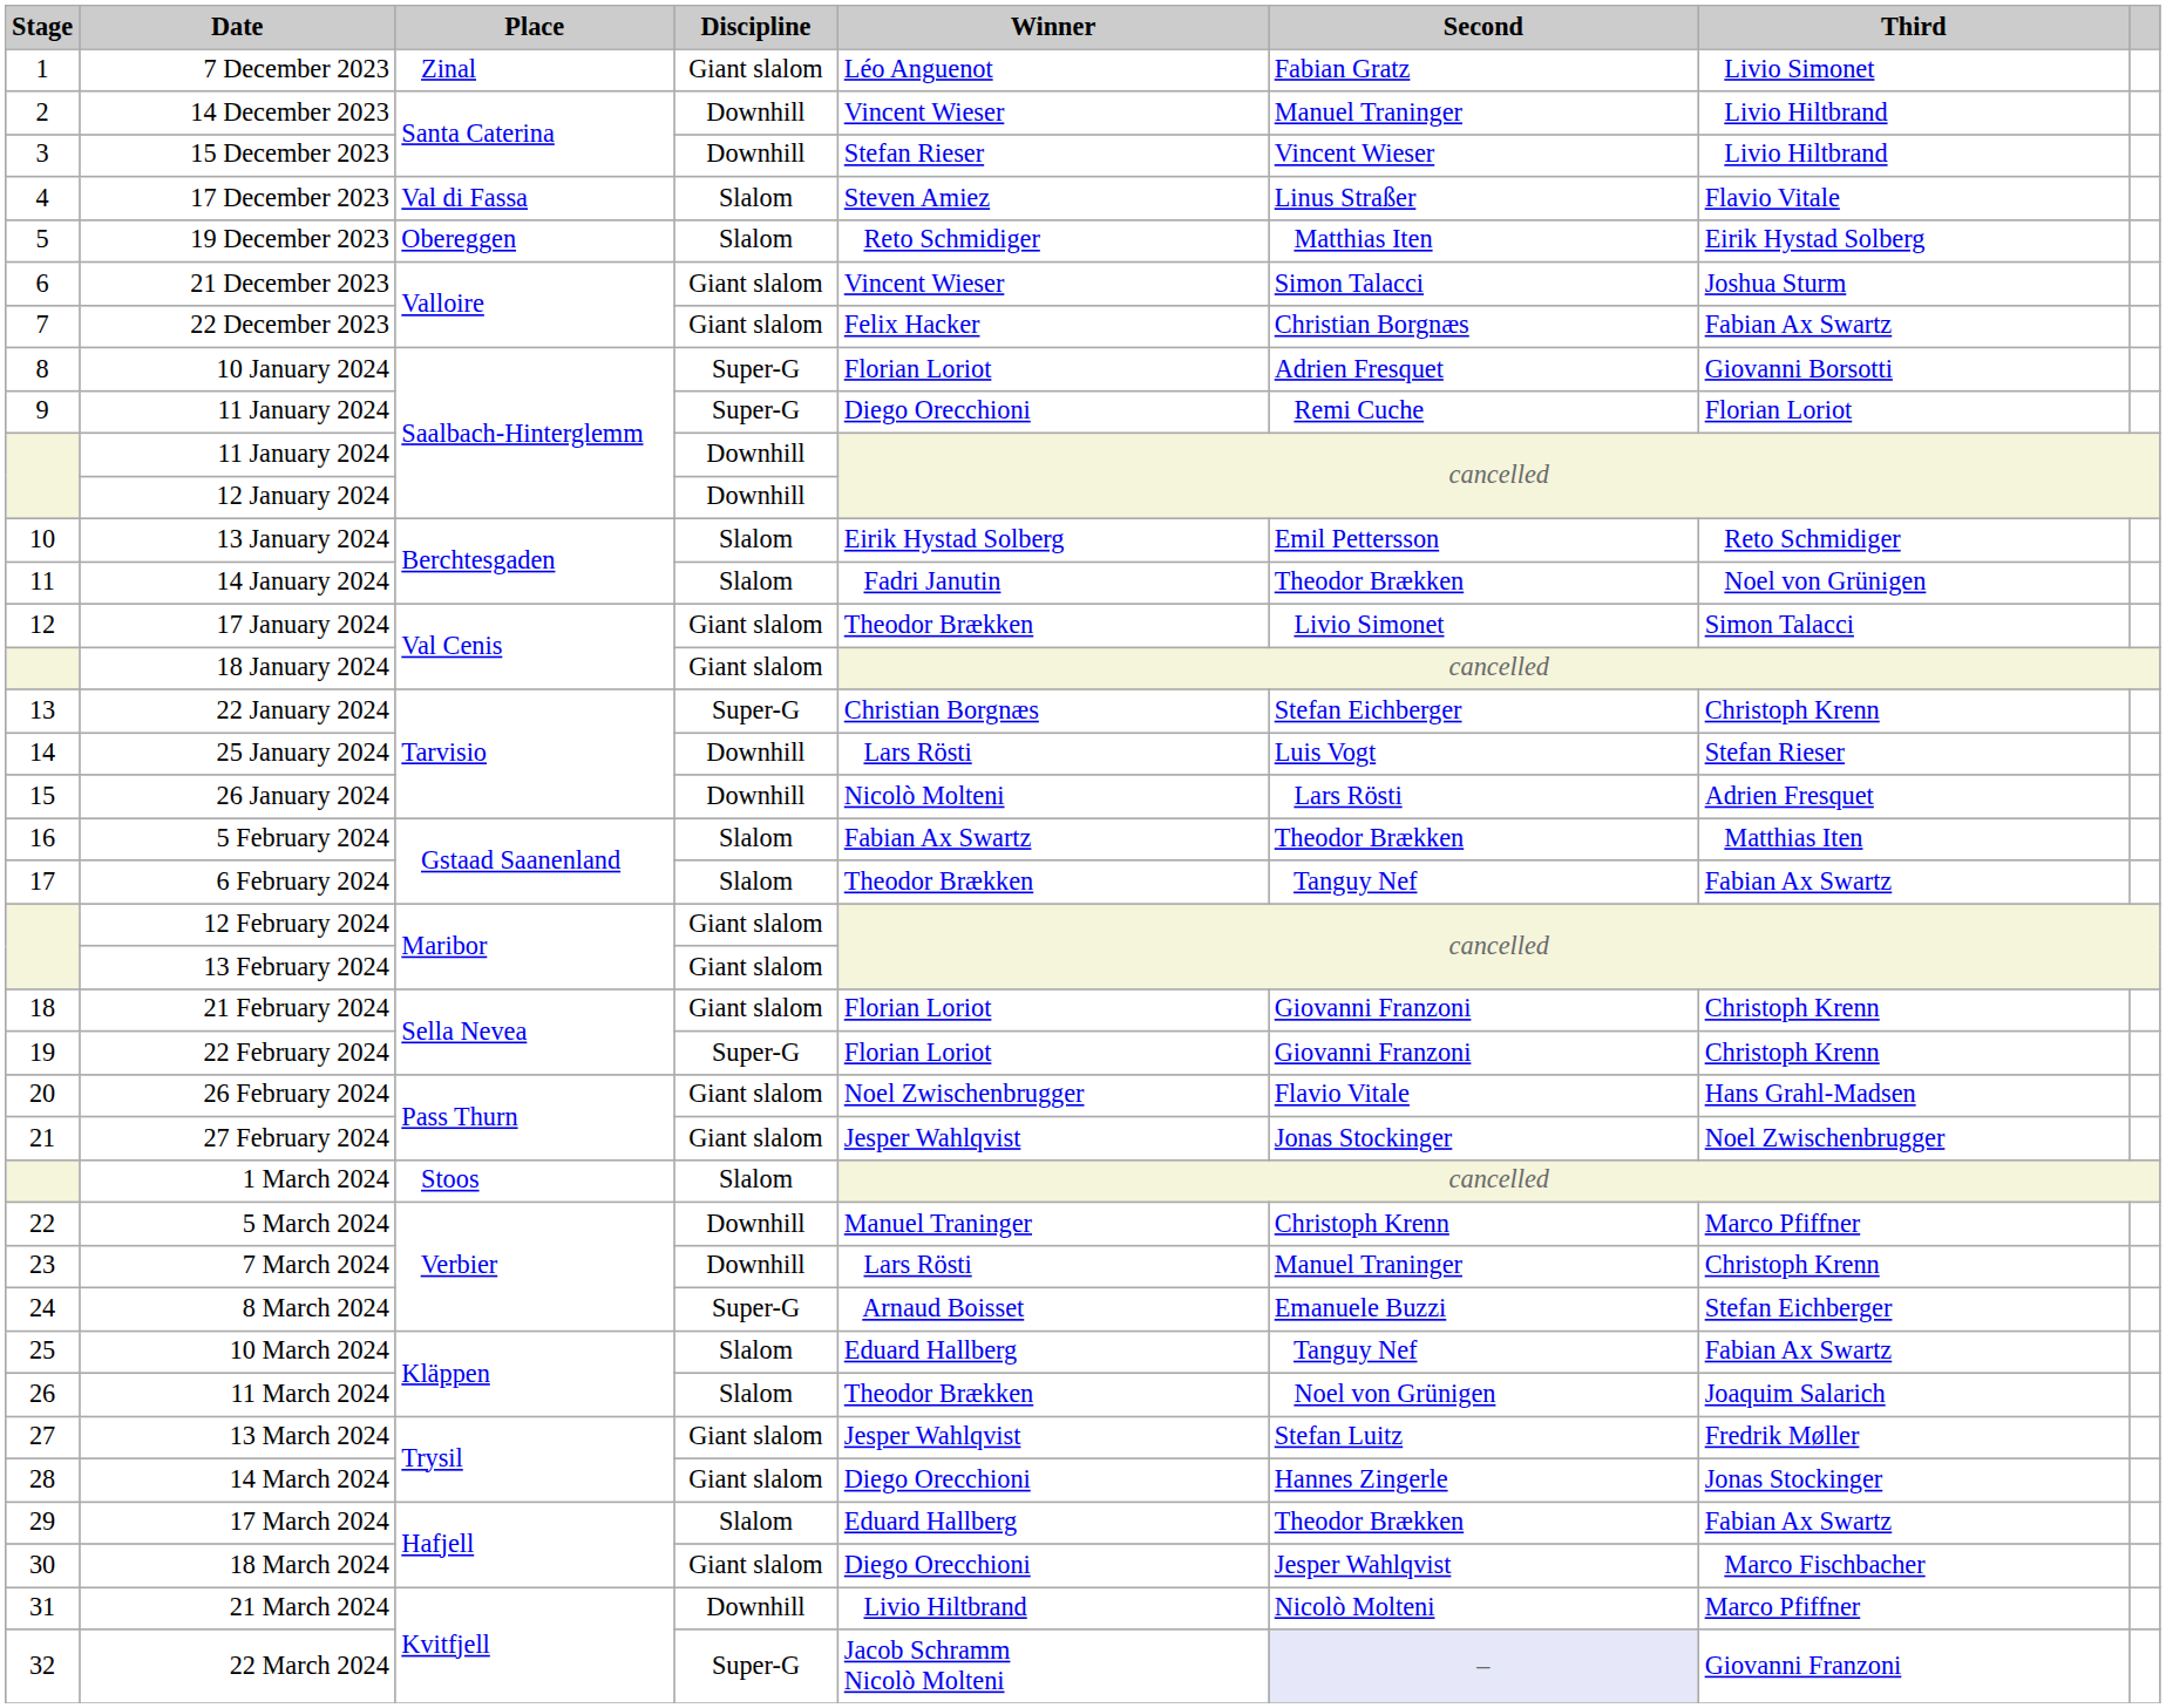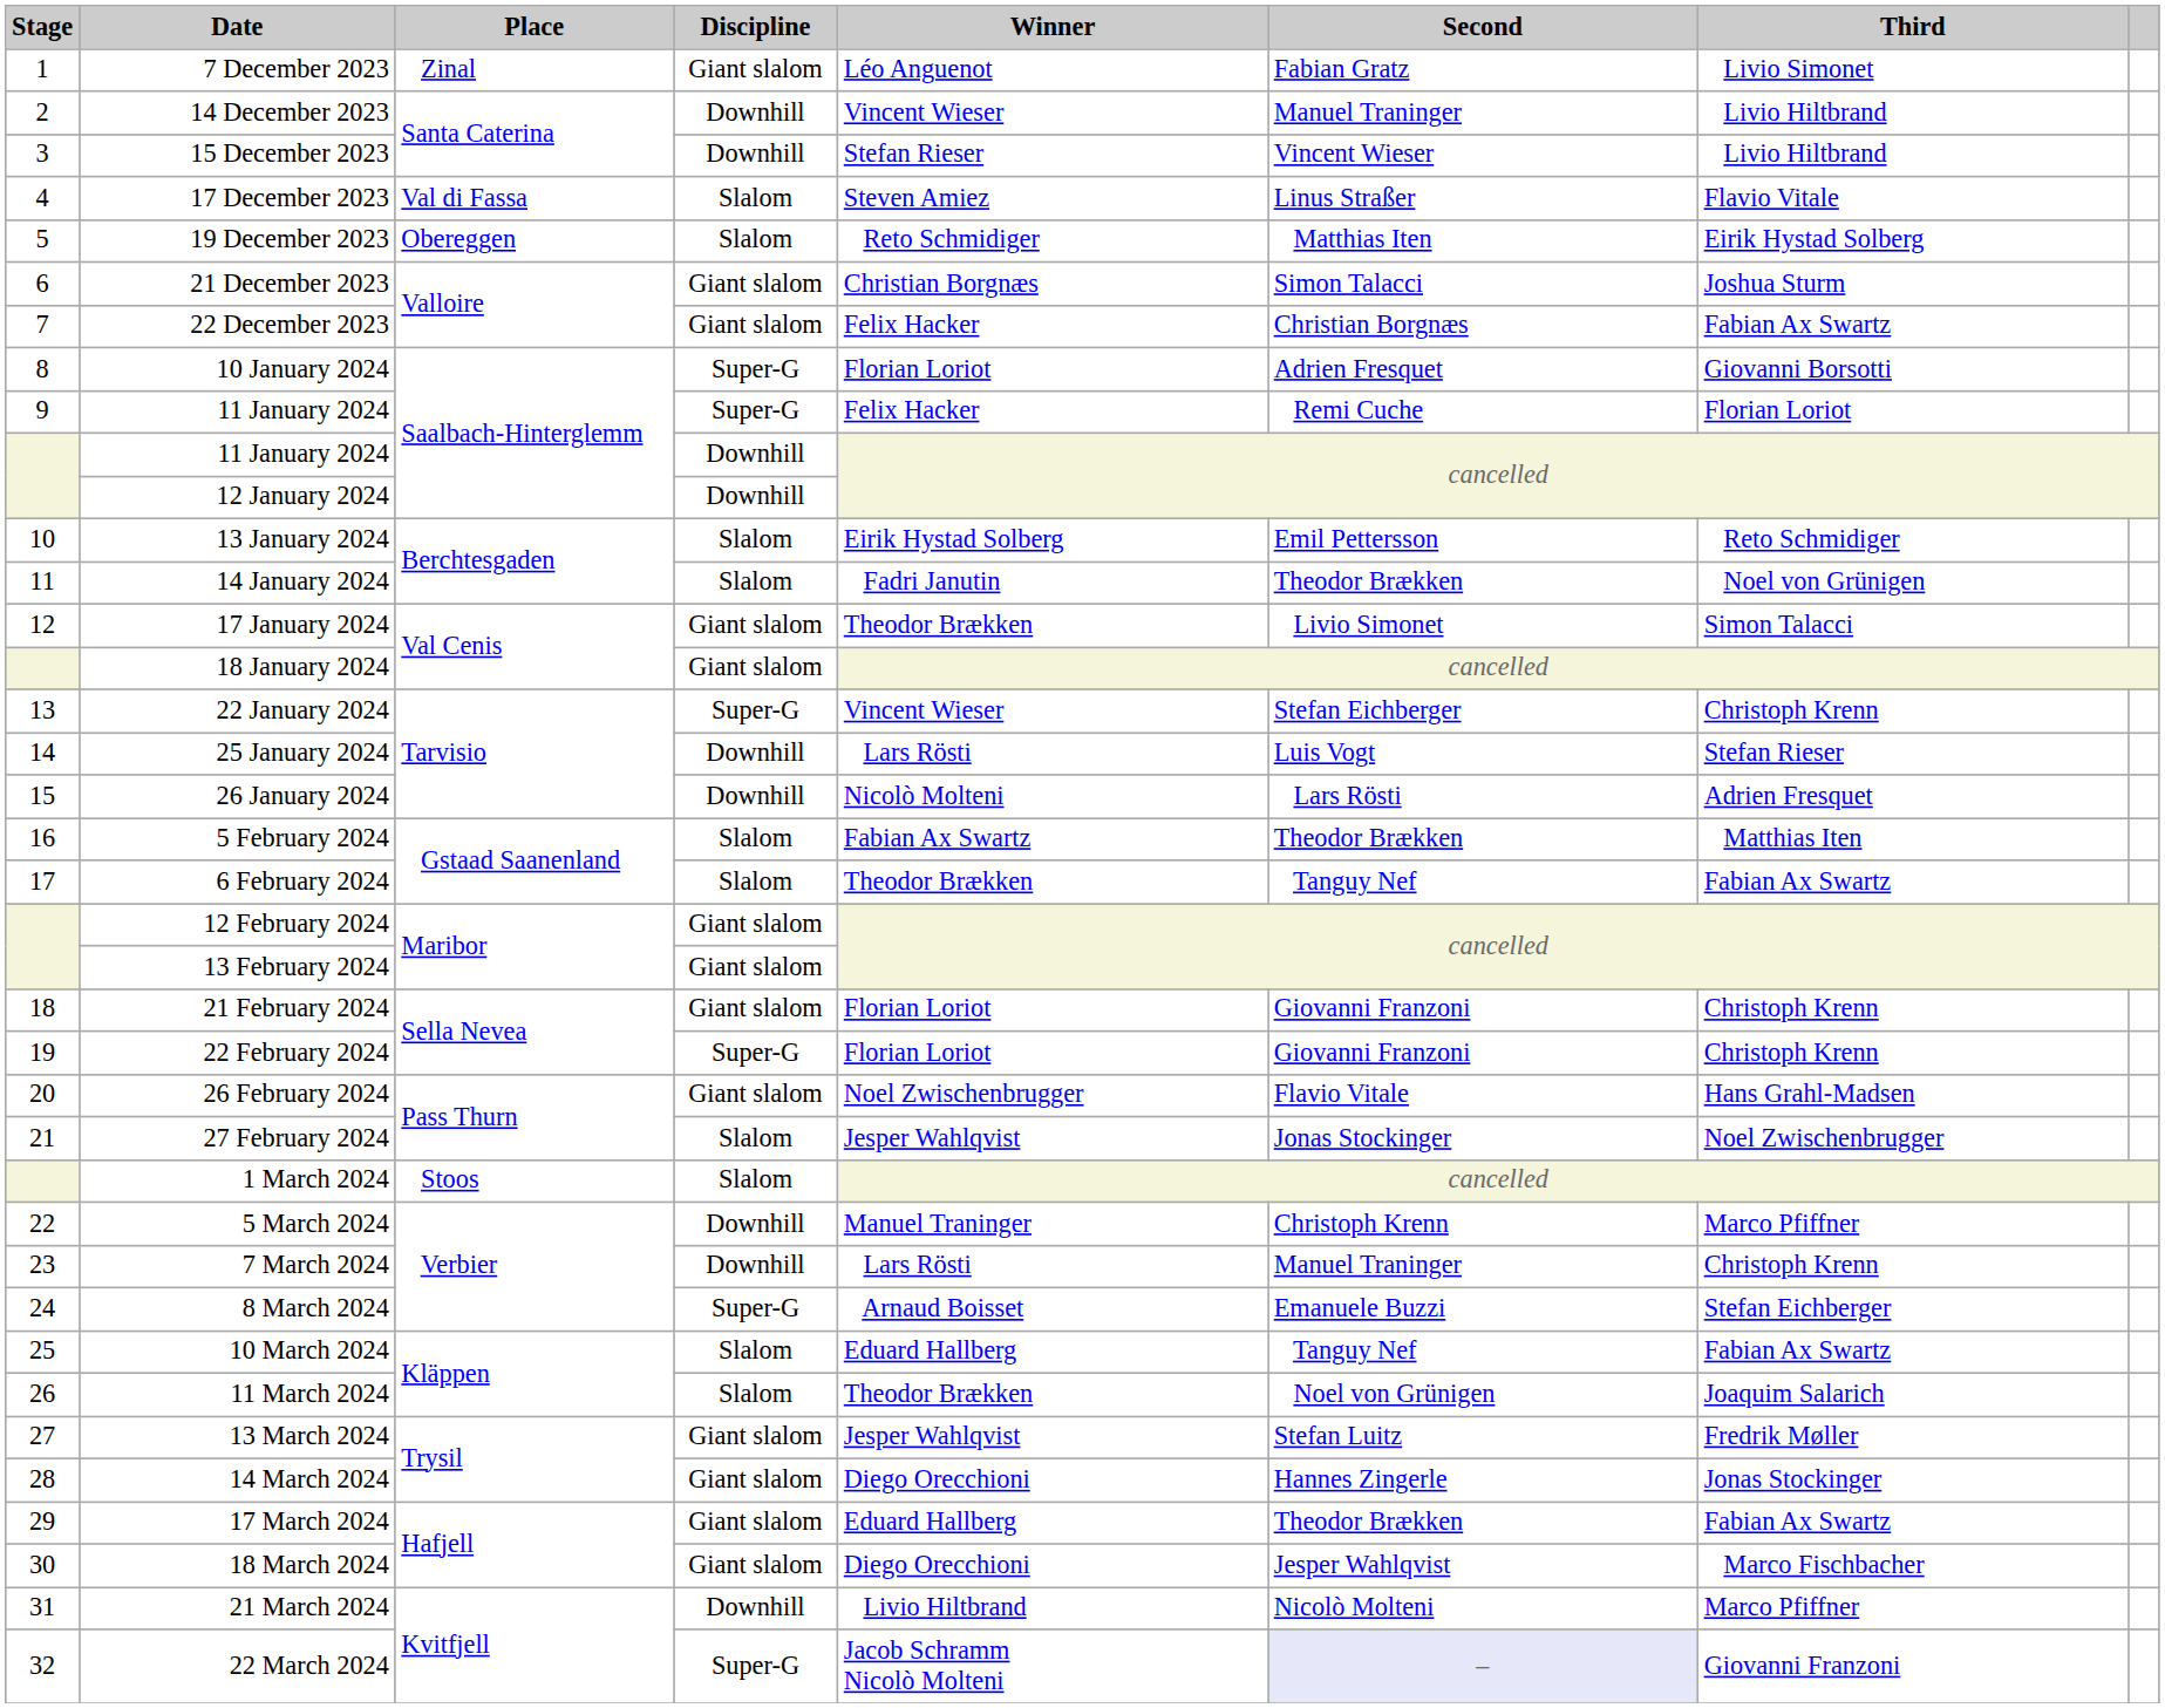 <table class="wikitable plainrowheaders" style="background:#fff; font-size:86%; line-height:16px; border:grey solid 1px; border-collapse:collapse;">
 <tr>
 <th scope="col" style="background:#ccc; width=30 px;">Stage</th>
 <th scope="col" style="background:#ccc; width:160px;">Date</th>
 <th scope="col" style="background:#ccc; width:140px;">Place</th>
 <th scope="col" style="background:#ccc; width:80px;">Discipline</th>
 <th scope="col" style="background:#ccc; width:220px;">Winner</th>
 <th scope="col" style="background:#ccc; width:220px;">Second</th>
 <th scope="col" style="background:#ccc; width:220px;">Third</th>
 <th scope="col" style="background:#ccc; width:10px;"></th>
 </tr>
 <tr>
 <td align=center>1</td>
 <td align=right>7 December 2023</td>
 <td>   <a href='#'>Zinal</a></td>
 <td align=center>Giant slalom</td>
 <td> <a href='#'>Léo Anguenot</a></td>
 <td> <a href='#'>Fabian Gratz</a></td>
 <td>   <a href='#'>Livio Simonet</a></td>
 <td></td>
 </tr>
 <tr>
 <td align=center>2</td>
 <td align=right>14 December 2023</td>
 <td rowspan=2> <a href='#'>Santa Caterina</a></td>
 <td align=center>Downhill</td>
 <td> <a href='#'>Vincent Wieser</a></td>
 <td> <a href='#'>Manuel Traninger</a></td>
 <td>   <a href='#'>Livio Hiltbrand</a></td>
 <td></td>
 </tr>
 <tr>
 <td align=center>3</td>
 <td align=right>15 December 2023</td>
 <td align=center>Downhill</td>
 <td> <a href='#'>Stefan Rieser</a></td>
 <td> <a href='#'>Vincent Wieser</a></td>
 <td>   <a href='#'>Livio Hiltbrand</a></td>
 <td></td>
 </tr>
 <tr>
 <td align=center>4</td>
 <td align=right>17 December 2023</td>
 <td> <a href='#'>Val di Fassa</a></td>
 <td align=center>Slalom</td>
 <td> <a href='#'>Steven Amiez</a></td>
 <td> <a href='#'>Linus Straßer</a></td>
 <td> <a href='#'>Flavio Vitale</a></td>
 <td></td>
 </tr>
 <tr>
 <td align=center>5</td>
 <td align=right>19 December 2023</td>
 <td> <a href='#'>Obereggen</a></td>
 <td align=center>Slalom</td>
 <td>   <a href='#'>Reto Schmidiger</a></td>
 <td>   <a href='#'>Matthias Iten</a></td>
 <td> <a href='#'>Eirik Hystad Solberg</a></td>
 <td></td>
 </tr>
 <tr>
 <td align=center>6</td>
 <td align=right>21 December 2023</td>
 <td rowspan=2> <a href='#'>Valloire</a></td>
 <td align=center>Giant slalom</td>
-<td> <a href='#'>Vincent Wieser</a></td>
+<td> <a href='#'>Christian Borgnæs</a></td>
 <td> <a href='#'>Simon Talacci</a></td>
 <td> <a href='#'>Joshua Sturm</a></td>
 <td></td>
 </tr>
 <tr>
 <td align=center>7</td>
 <td align=right>22 December 2023</td>
 <td align=center>Giant slalom</td>
 <td> <a href='#'>Felix Hacker</a></td>
 <td> <a href='#'>Christian Borgnæs</a></td>
 <td> <a href='#'>Fabian Ax Swartz</a></td>
 <td></td>
 </tr>
 <tr>
 <td align=center>8</td>
 <td align=right>10 January 2024</td>
 <td rowspan=4> <a href='#'>Saalbach-Hinterglemm</a></td>
 <td align=center>Super-G</td>
 <td> <a href='#'>Florian Loriot</a></td>
 <td> <a href='#'>Adrien Fresquet</a></td>
 <td> <a href='#'>Giovanni Borsotti</a></td>
 <td></td>
 </tr>
 <tr>
 <td align=center>9</td>
 <td align=right>11 January 2024</td>
 <td align=center>Super-G</td>
-<td> <a href='#'>Diego Orecchioni</a></td>
+<td> <a href='#'>Felix Hacker</a></td>
 <td>   <a href='#'>Remi Cuche</a></td>
 <td> <a href='#'>Florian Loriot</a></td>
 <td></td>
 </tr>
 <tr>
 <td rowspan=2 bgcolor="F5F5DC"></td>
 <td align=right>11 January 2024</td>
 <td align=center>Downhill</td>
 <td rowspan=2 colspan=4 align=center bgcolor="F5F5DC" style=color:#696969><em>cancelled</em></td>
 </tr>
 <tr>
 <td align=right>12 January 2024</td>
 <td align=center>Downhill</td>
 </tr>
 <tr>
 <td align=center>10</td>
 <td align=right>13 January 2024</td>
 <td rowspan=2> <a href='#'>Berchtesgaden</a></td>
 <td align=center>Slalom</td>
 <td> <a href='#'>Eirik Hystad Solberg</a></td>
 <td> <a href='#'>Emil Pettersson</a></td>
 <td>   <a href='#'>Reto Schmidiger</a></td>
 <td></td>
 </tr>
 <tr>
 <td align=center>11</td>
 <td align=right>14 January 2024</td>
 <td align=center>Slalom</td>
 <td>   <a href='#'>Fadri Janutin</a></td>
 <td> <a href='#'>Theodor Brækken</a></td>
 <td>   <a href='#'>Noel von Grünigen</a></td>
 <td></td>
 </tr>
 <tr>
 <td align=center>12</td>
 <td align=right>17 January 2024</td>
 <td rowspan=2> <a href='#'>Val Cenis</a></td>
 <td align=center>Giant slalom</td>
 <td> <a href='#'>Theodor Brækken</a></td>
 <td>   <a href='#'>Livio Simonet</a></td>
 <td> <a href='#'>Simon Talacci</a></td>
 <td></td>
 </tr>
 <tr>
 <td bgcolor="F5F5DC"></td>
 <td align=right>18 January 2024</td>
 <td align=center>Giant slalom</td>
 <td colspan=4 align=center bgcolor="F5F5DC" style=color:#696969><em>cancelled</em></td>
 </tr>
 <tr>
 <td align=center>13</td>
 <td align=right>22 January 2024</td>
 <td rowspan=3> <a href='#'>Tarvisio</a></td>
 <td align=center>Super-G</td>
-<td> <a href='#'>Christian Borgnæs</a></td>
+<td> <a href='#'>Vincent Wieser</a></td>
 <td> <a href='#'>Stefan Eichberger</a></td>
 <td> <a href='#'>Christoph Krenn</a></td>
 <td></td>
 </tr>
 <tr>
 <td align=center>14</td>
 <td align=right>25 January 2024</td>
 <td align=center>Downhill</td>
 <td>   <a href='#'>Lars Rösti</a></td>
 <td> <a href='#'>Luis Vogt</a></td>
 <td> <a href='#'>Stefan Rieser</a></td>
 <td></td>
 </tr>
 <tr>
 <td align=center>15</td>
 <td align=right>26 January 2024</td>
 <td align=center>Downhill</td>
 <td> <a href='#'>Nicolò Molteni</a></td>
 <td>   <a href='#'>Lars Rösti</a></td>
 <td> <a href='#'>Adrien Fresquet</a></td>
 <td></td>
 </tr>
 <tr>
 <td align=center>16</td>
 <td align=right>5 February 2024</td>
 <td rowspan=2>   <a href='#'>Gstaad Saanenland</a></td>
 <td align=center>Slalom</td>
 <td> <a href='#'>Fabian Ax Swartz</a></td>
 <td> <a href='#'>Theodor Brækken</a></td>
 <td>   <a href='#'>Matthias Iten</a></td>
 <td></td>
 </tr>
 <tr>
 <td align=center>17</td>
 <td align=right>6 February 2024</td>
 <td align=center>Slalom</td>
 <td> <a href='#'>Theodor Brækken</a></td>
 <td>   <a href='#'>Tanguy Nef</a></td>
 <td> <a href='#'>Fabian Ax Swartz</a></td>
 <td></td>
 </tr>
 <tr>
 <td rowspan=2 bgcolor="F5F5DC"></td>
 <td align=right>12 February 2024</td>
 <td rowspan=2> <a href='#'>Maribor</a></td>
 <td align=center>Giant slalom</td>
 <td rowspan=2 colspan=4 align=center bgcolor="F5F5DC" style=color:#696969><em>cancelled</em></td>
 </tr>
 <tr>
 <td align=right>13 February 2024</td>
 <td align=center>Giant slalom</td>
 </tr>
 <tr>
 <td align=center>18</td>
 <td align=right>21 February 2024</td>
 <td rowspan=2> <a href='#'>Sella Nevea</a></td>
 <td align=center>Giant slalom</td>
 <td> <a href='#'>Florian Loriot</a></td>
 <td> <a href='#'>Giovanni Franzoni</a></td>
 <td> <a href='#'>Christoph Krenn</a></td>
 <td></td>
 </tr>
 <tr>
 <td align=center>19</td>
 <td align=right>22 February 2024</td>
 <td align=center>Super-G</td>
 <td> <a href='#'>Florian Loriot</a></td>
 <td> <a href='#'>Giovanni Franzoni</a></td>
 <td> <a href='#'>Christoph Krenn</a></td>
 <td></td>
 </tr>
 <tr>
 <td align=center>20</td>
 <td align=right>26 February 2024</td>
 <td rowspan=2> <a href='#'>Pass Thurn</a></td>
 <td align=center>Giant slalom</td>
 <td> <a href='#'>Noel Zwischenbrugger</a></td>
 <td> <a href='#'>Flavio Vitale</a></td>
 <td> <a href='#'>Hans Grahl-Madsen</a></td>
 <td></td>
 </tr>
 <tr>
 <td align=center>21</td>
 <td align=right>27 February 2024</td>
-<td align=center>Giant slalom</td>
+<td align=center>Slalom</td>
 <td> <a href='#'>Jesper Wahlqvist</a></td>
 <td> <a href='#'>Jonas Stockinger</a></td>
 <td> <a href='#'>Noel Zwischenbrugger</a></td>
 <td></td>
 </tr>
 <tr>
 <td bgcolor="F5F5DC"></td>
 <td align=right>1 March 2024</td>
 <td>   <a href='#'>Stoos</a></td>
 <td align=center>Slalom</td>
 <td colspan=4 align=center bgcolor="F5F5DC" style=color:#696969><em>cancelled</em></td>
 </tr>
 <tr>
 <td align=center>22</td>
 <td align=right>5 March 2024</td>
 <td rowspan=3>   <a href='#'>Verbier</a></td>
 <td align=center>Downhill</td>
 <td> <a href='#'>Manuel Traninger</a></td>
 <td> <a href='#'>Christoph Krenn</a></td>
 <td> <a href='#'>Marco Pfiffner</a></td>
 <td></td>
 </tr>
 <tr>
 <td align=center>23</td>
 <td align=right>7 March 2024</td>
 <td align=center>Downhill</td>
 <td>   <a href='#'>Lars Rösti</a></td>
 <td> <a href='#'>Manuel Traninger</a></td>
 <td> <a href='#'>Christoph Krenn</a></td>
 <td></td>
 </tr>
 <tr>
 <td align=center>24</td>
 <td align=right>8 March 2024</td>
 <td align=center>Super-G</td>
 <td>   <a href='#'>Arnaud Boisset</a></td>
 <td> <a href='#'>Emanuele Buzzi</a></td>
 <td> <a href='#'>Stefan Eichberger</a></td>
 <td></td>
 </tr>
 <tr>
 <td align=center>25</td>
 <td align=right>10 March 2024</td>
 <td rowspan=2> <a href='#'>Kläppen</a></td>
 <td align=center>Slalom</td>
 <td> <a href='#'>Eduard Hallberg</a></td>
 <td>   <a href='#'>Tanguy Nef</a></td>
 <td> <a href='#'>Fabian Ax Swartz</a></td>
 <td></td>
 </tr>
 <tr>
 <td align=center>26</td>
 <td align=right>11 March 2024</td>
 <td align=center>Slalom</td>
 <td> <a href='#'>Theodor Brækken</a></td>
 <td>   <a href='#'>Noel von Grünigen</a></td>
 <td> <a href='#'>Joaquim Salarich</a></td>
 <td></td>
 </tr>
 <tr>
 <td align=center>27</td>
 <td align=right>13 March 2024</td>
 <td rowspan=2> <a href='#'>Trysil</a></td>
 <td align=center>Giant slalom</td>
 <td> <a href='#'>Jesper Wahlqvist</a></td>
 <td> <a href='#'>Stefan Luitz</a></td>
 <td> <a href='#'>Fredrik Møller</a></td>
 <td></td>
 </tr>
 <tr>
 <td align=center>28</td>
 <td align=right>14 March 2024</td>
 <td align=center>Giant slalom</td>
 <td> <a href='#'>Diego Orecchioni</a></td>
 <td> <a href='#'>Hannes Zingerle</a></td>
 <td> <a href='#'>Jonas Stockinger</a></td>
 <td></td>
 </tr>
 <tr>
 <td align=center>29</td>
 <td align=right>17 March 2024</td>
 <td rowspan=2> <a href='#'>Hafjell</a></td>
-<td align=center>Slalom</td>
+<td align=center>Giant slalom</td>
 <td> <a href='#'>Eduard Hallberg</a></td>
 <td> <a href='#'>Theodor Brækken</a></td>
 <td> <a href='#'>Fabian Ax Swartz</a></td>
 <td></td>
 </tr>
 <tr>
 <td align=center>30</td>
 <td align=right>18 March 2024</td>
 <td align=center>Giant slalom</td>
 <td> <a href='#'>Diego Orecchioni</a></td>
 <td> <a href='#'>Jesper Wahlqvist</a></td>
 <td>   <a href='#'>Marco Fischbacher</a></td>
 <td></td>
 </tr>
 <tr>
 <td align=center>31</td>
 <td align=right>21 March 2024</td>
 <td rowspan=2> <a href='#'>Kvitfjell</a></td>
 <td align=center>Downhill</td>
 <td>   <a href='#'>Livio Hiltbrand</a></td>
 <td> <a href='#'>Nicolò Molteni</a></td>
 <td> <a href='#'>Marco Pfiffner</a></td>
 <td></td>
 </tr>
 <tr>
 <td align=center>32</td>
 <td align=right>22 March 2024</td>
 <td align=center>Super-G</td>
 <td> <a href='#'>Jacob Schramm</a><br> <a href='#'>Nicolò Molteni</a></td>
 <td bgcolor="E6E8FA" align=center style=color:#696969>–</td>
 <td> <a href='#'>Giovanni Franzoni</a></td>
 <td></td>
 </tr>
 </table>
